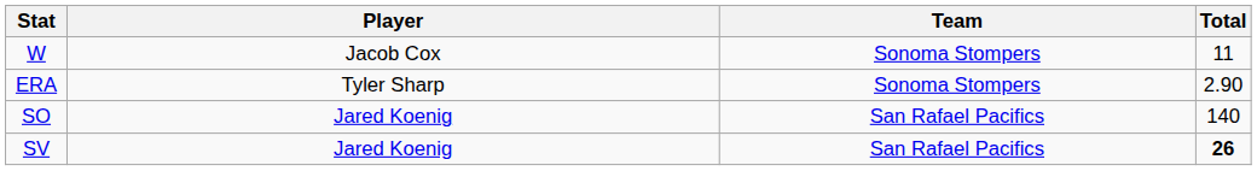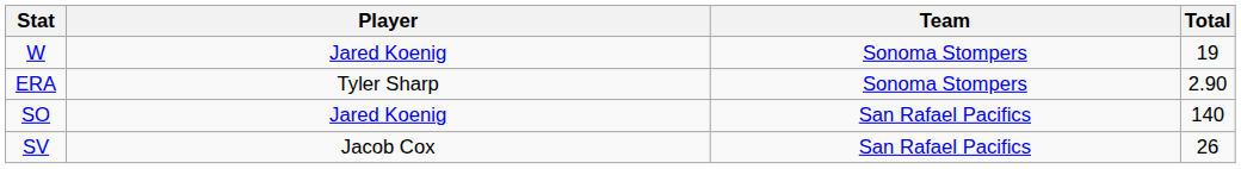 <table class="wikitable"  style="width:50%; text-align:center;">
 <tr>
 <th style="width:5%;">Stat</th>
 <th style="width:55%;">Player</th>
 <th style="width:55%;">Team</th>
 <th style="width:5%;">Total</th>
 </tr>
 <tr>
 <td><a href='#'>W</a></td>
-<td>Jacob Cox</td>
+<td><a href='#'>Jared Koenig</a></td>
 <td><a href='#'>Sonoma Stompers</a></td>
-<td>11</td>
+<td>19</td>
 </tr>
 <tr>
 <td><a href='#'>ERA</a></td>
 <td>Tyler Sharp</td>
 <td><a href='#'>Sonoma Stompers</a></td>
 <td>2.90</td>
 </tr>
 <tr>
 <td><a href='#'>SO</a></td>
 <td><a href='#'>Jared Koenig</a></td>
 <td><a href='#'>San Rafael Pacifics</a></td>
 <td>140</td>
 </tr>
 <tr>
 <td><a href='#'>SV</a></td>
-<td><a href='#'>Jared Koenig</a></td>
+<td>Jacob Cox</td>
 <td><a href='#'>San Rafael Pacifics</a></td>
-<td><strong>26</strong></td>
+<td>26</td>
 </tr>
 </table>
